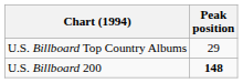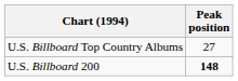 <table class="wikitable">
 <tr>
 <th>Chart (1994)</th>
 <th>Peak<br>position</th>
 </tr>
 <tr>
 <td>U.S. <em>Billboard</em> Top Country Albums</td>
-<td align="center">29</td>
+<td align="center">27</td>
 </tr>
 <tr>
 <td>U.S. <em>Billboard</em> 200</td>
 <td align="center"><strong>148</strong></td>
 </tr>
 </table>
